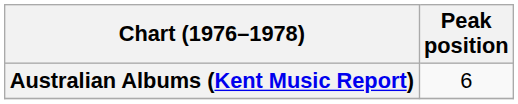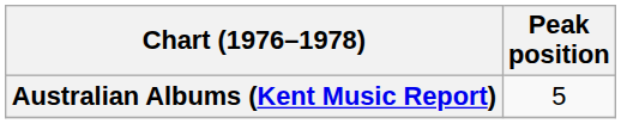 <table class="wikitable sortable plainrowheaders" style="text-align:center">
 <tr>
 <th scope="col">Chart (1976–1978)</th>
 <th scope="col">Peak<br> position</th>
 </tr>
 <tr>
 <th scope="row">Australian Albums (<a href='#'>Kent Music Report</a>)</th>
-<td>6</td>
+<td>5</td>
 </tr>
 <tr>
 </tr>
 </table>
